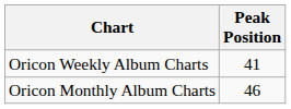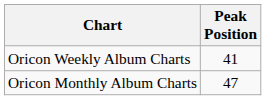 <table class="wikitable sortable">
 <tr>
 <th align="left">Chart</th>
 <th align="center">Peak<br>Position</th>
 </tr>
 <tr>
 <td>Oricon Weekly Album Charts</td>
 <td align="center">41</td>
 </tr>
 <tr>
 <td>Oricon Monthly Album Charts</td>
-<td align="center">46</td>
+<td align="center">47</td>
 </tr>
 </table>
